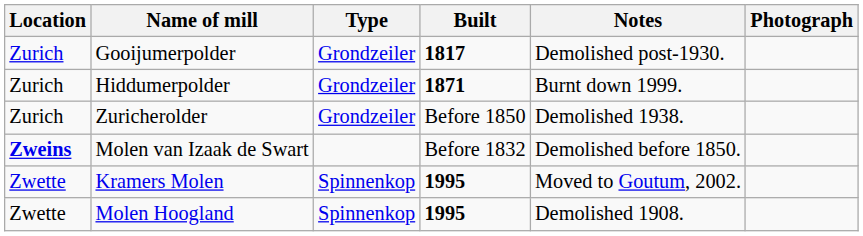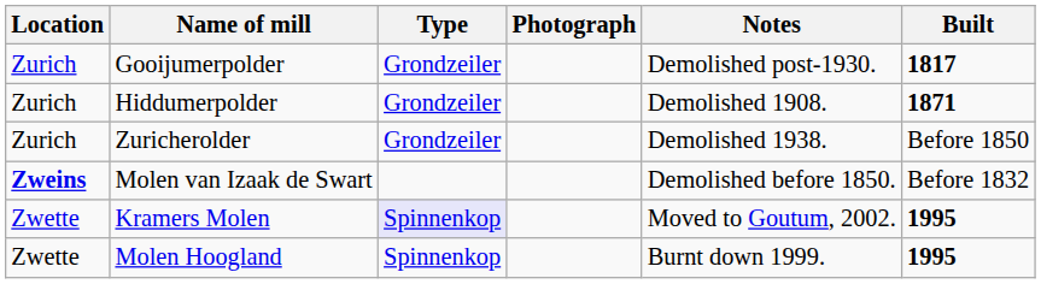 <table class="wikitable">
 <tr>
 <th>Location</th>
 <th>Name of mill</th>
 <th>Type</th>
+<th>Photograph</th>
+<th>Notes</th>
 <th>Built</th>
-<th>Notes</th>
-<th>Photograph</th>
 </tr>
 <tr>
 <td><a href='#'>Zurich</a></td>
 <td>Gooijumerpolder<br></td>
 <td><a href='#'>Grondzeiler</a></td>
+<td></td>
+<td>Demolished post-1930.</td>
 <td><strong>1817</strong></td>
-<td>Demolished post-1930.</td>
-<td></td>
 </tr>
 <tr>
 <td>Zurich</td>
 <td>Hiddumerpolder<br></td>
 <td><a href='#'>Grondzeiler</a></td>
+<td></td>
+<td>Demolished 1908.</td>
 <td><strong>1871</strong></td>
-<td>Burnt down 1999.</td>
-<td></td>
 </tr>
 <tr>
 <td>Zurich</td>
 <td>Zuricherolder<br></td>
 <td><a href='#'>Grondzeiler</a></td>
+<td></td>
+<td>Demolished 1938.</td>
 <td>Before 1850</td>
-<td>Demolished 1938.</td>
-<td></td>
 </tr>
 <tr>
 <td><strong><a href='#'>Zweins</a></strong></td>
 <td>Molen van Izaak de Swart<br></td>
 <td></td>
+<td></td>
+<td>Demolished before 1850.</td>
 <td>Before 1832</td>
-<td>Demolished before 1850.</td>
-<td></td>
 </tr>
 <tr>
 <td><a href='#'>Zwette</a></td>
 <td><a href='#'>Kramers Molen</a></td>
-<td><a href='#'>Spinnenkop</a></td>
+<td style="background: lavender;"><a href='#'>Spinnenkop</a></td>
+<td></td>
+<td>Moved to <a href='#'>Goutum</a>, 2002.</td>
 <td><strong>1995</strong></td>
-<td>Moved to <a href='#'>Goutum</a>, 2002.</td>
-<td></td>
 </tr>
 <tr>
 <td>Zwette</td>
 <td><a href='#'>Molen Hoogland</a></td>
 <td><a href='#'>Spinnenkop</a></td>
+<td></td>
+<td>Burnt down 1999.</td>
 <td><strong>1995</strong></td>
-<td>Demolished 1908.</td>
-<td></td>
 </tr>
 </table>
